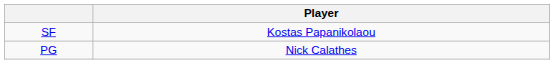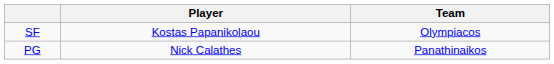 <table class="wikitable" style="text-align: center;" width="60%">
 <tr>
 <th style="text-align:center;"></th>
 <th style="text-align:center;">Player</th>
+<th style="text-align:center;">Team</th>
 </tr>
 <tr>
 <td style="text-align:center;"><a href='#'>SF</a></td>
 <td> <a href='#'>Kostas Papanikolaou</a></td>
+<td><a href='#'>Olympiacos</a></td>
 </tr>
 <tr>
 <td style="text-align:center;"><a href='#'>PG</a></td>
 <td> <a href='#'>Nick Calathes</a></td>
+<td><a href='#'>Panathinaikos</a></td>
 </tr>
 </table>
